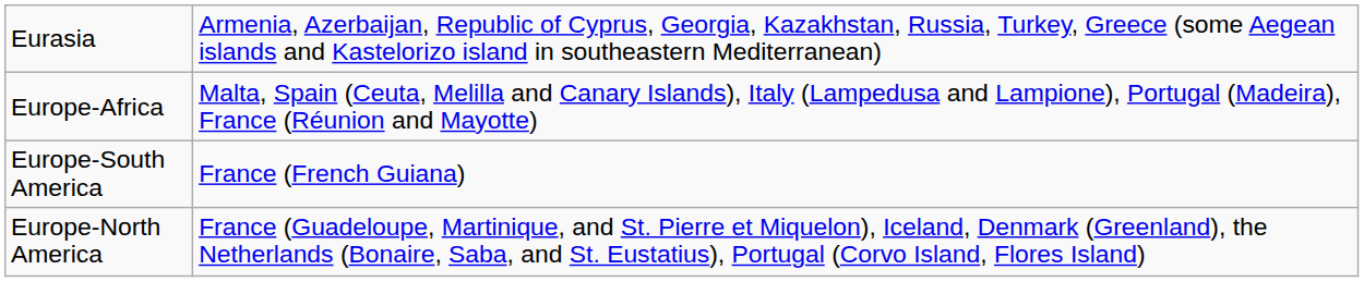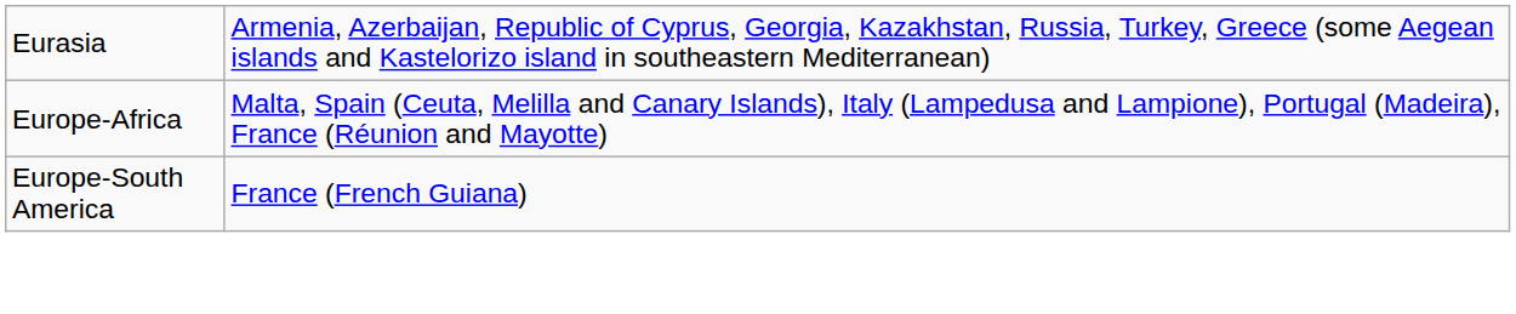 <table class="wikitable">
 <tr>
 <td>Eurasia</td>
 <td><a href='#'>Armenia</a>, <a href='#'>Azerbaijan</a>, <a href='#'>Republic of Cyprus</a>, <a href='#'>Georgia</a>, <a href='#'>Kazakhstan</a>, <a href='#'>Russia</a>, <a href='#'>Turkey</a>, <a href='#'>Greece</a> (some <a href='#'>Aegean islands</a> and <a href='#'>Kastelorizo island</a> in southeastern Mediterranean)</td>
 </tr>
 <tr>
 <td>Europe-Africa</td>
 <td><a href='#'>Malta</a>, <a href='#'>Spain</a> (<a href='#'>Ceuta</a>, <a href='#'>Melilla</a> and <a href='#'>Canary Islands</a>), <a href='#'>Italy</a> (<a href='#'>Lampedusa</a> and <a href='#'>Lampione</a>), <a href='#'>Portugal</a> (<a href='#'>Madeira</a>), <a href='#'>France</a> (<a href='#'>Réunion</a> and <a href='#'>Mayotte</a>)</td>
 </tr>
 <tr>
 <td>Europe-South America</td>
 <td><a href='#'>France</a> (<a href='#'>French Guiana</a>)</td>
 </tr>
-<tr>
-<td>Europe-North America</td>
-<td><a href='#'>France</a> (<a href='#'>Guadeloupe</a>, <a href='#'>Martinique</a>, and <a href='#'>St. Pierre et Miquelon</a>), <a href='#'>Iceland</a>, <a href='#'>Denmark</a> (<a href='#'>Greenland</a>), the <a href='#'>Netherlands</a> (<a href='#'>Bonaire</a>, <a href='#'>Saba</a>, and <a href='#'>St. Eustatius</a>), <a href='#'>Portugal</a> (<a href='#'>Corvo Island</a>, <a href='#'>Flores Island</a>)</td>
-</tr>
 </table>
